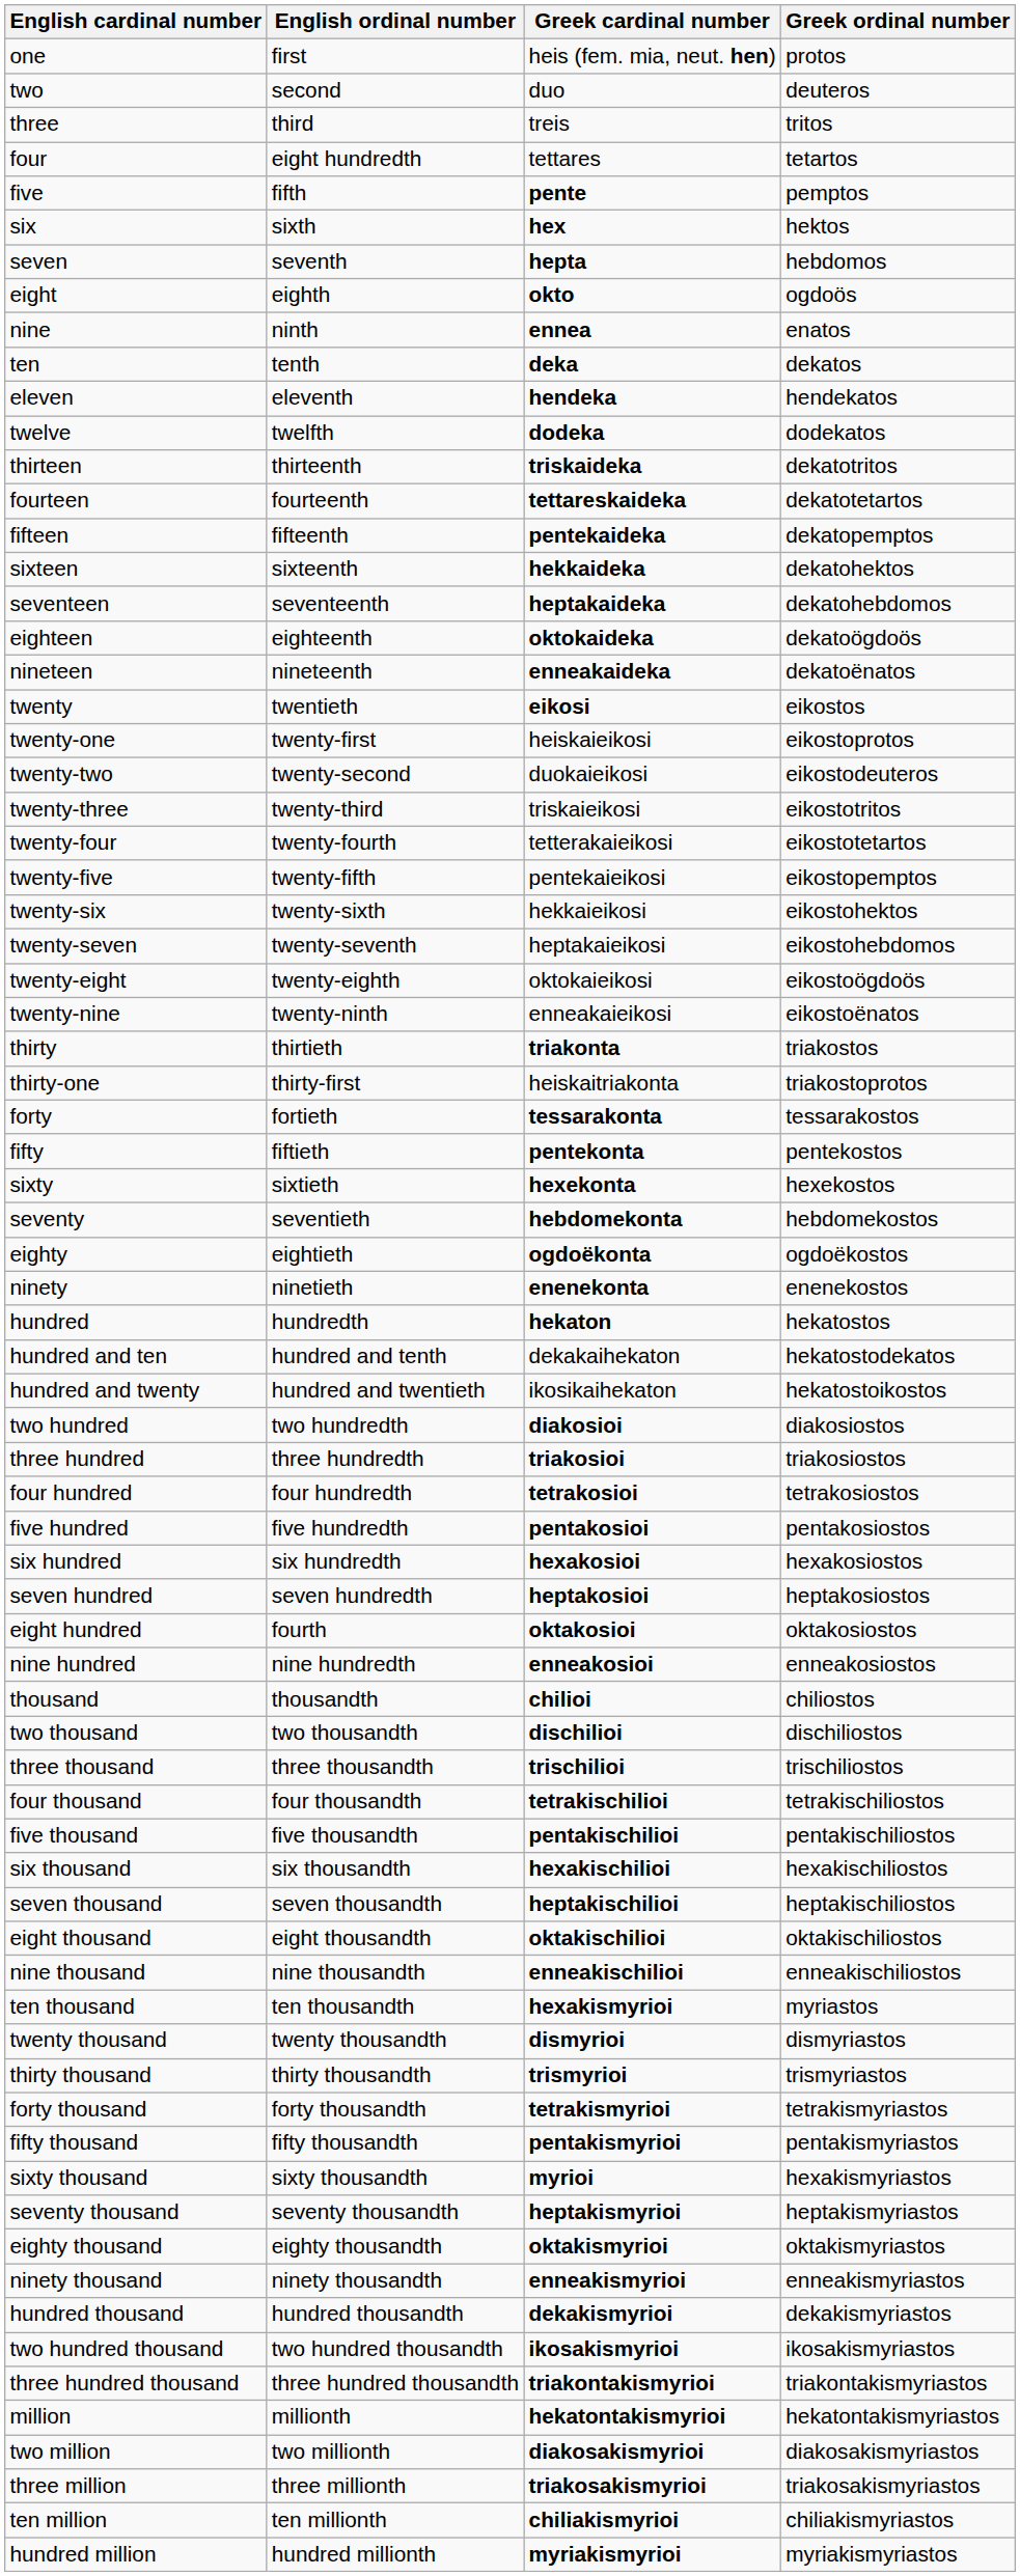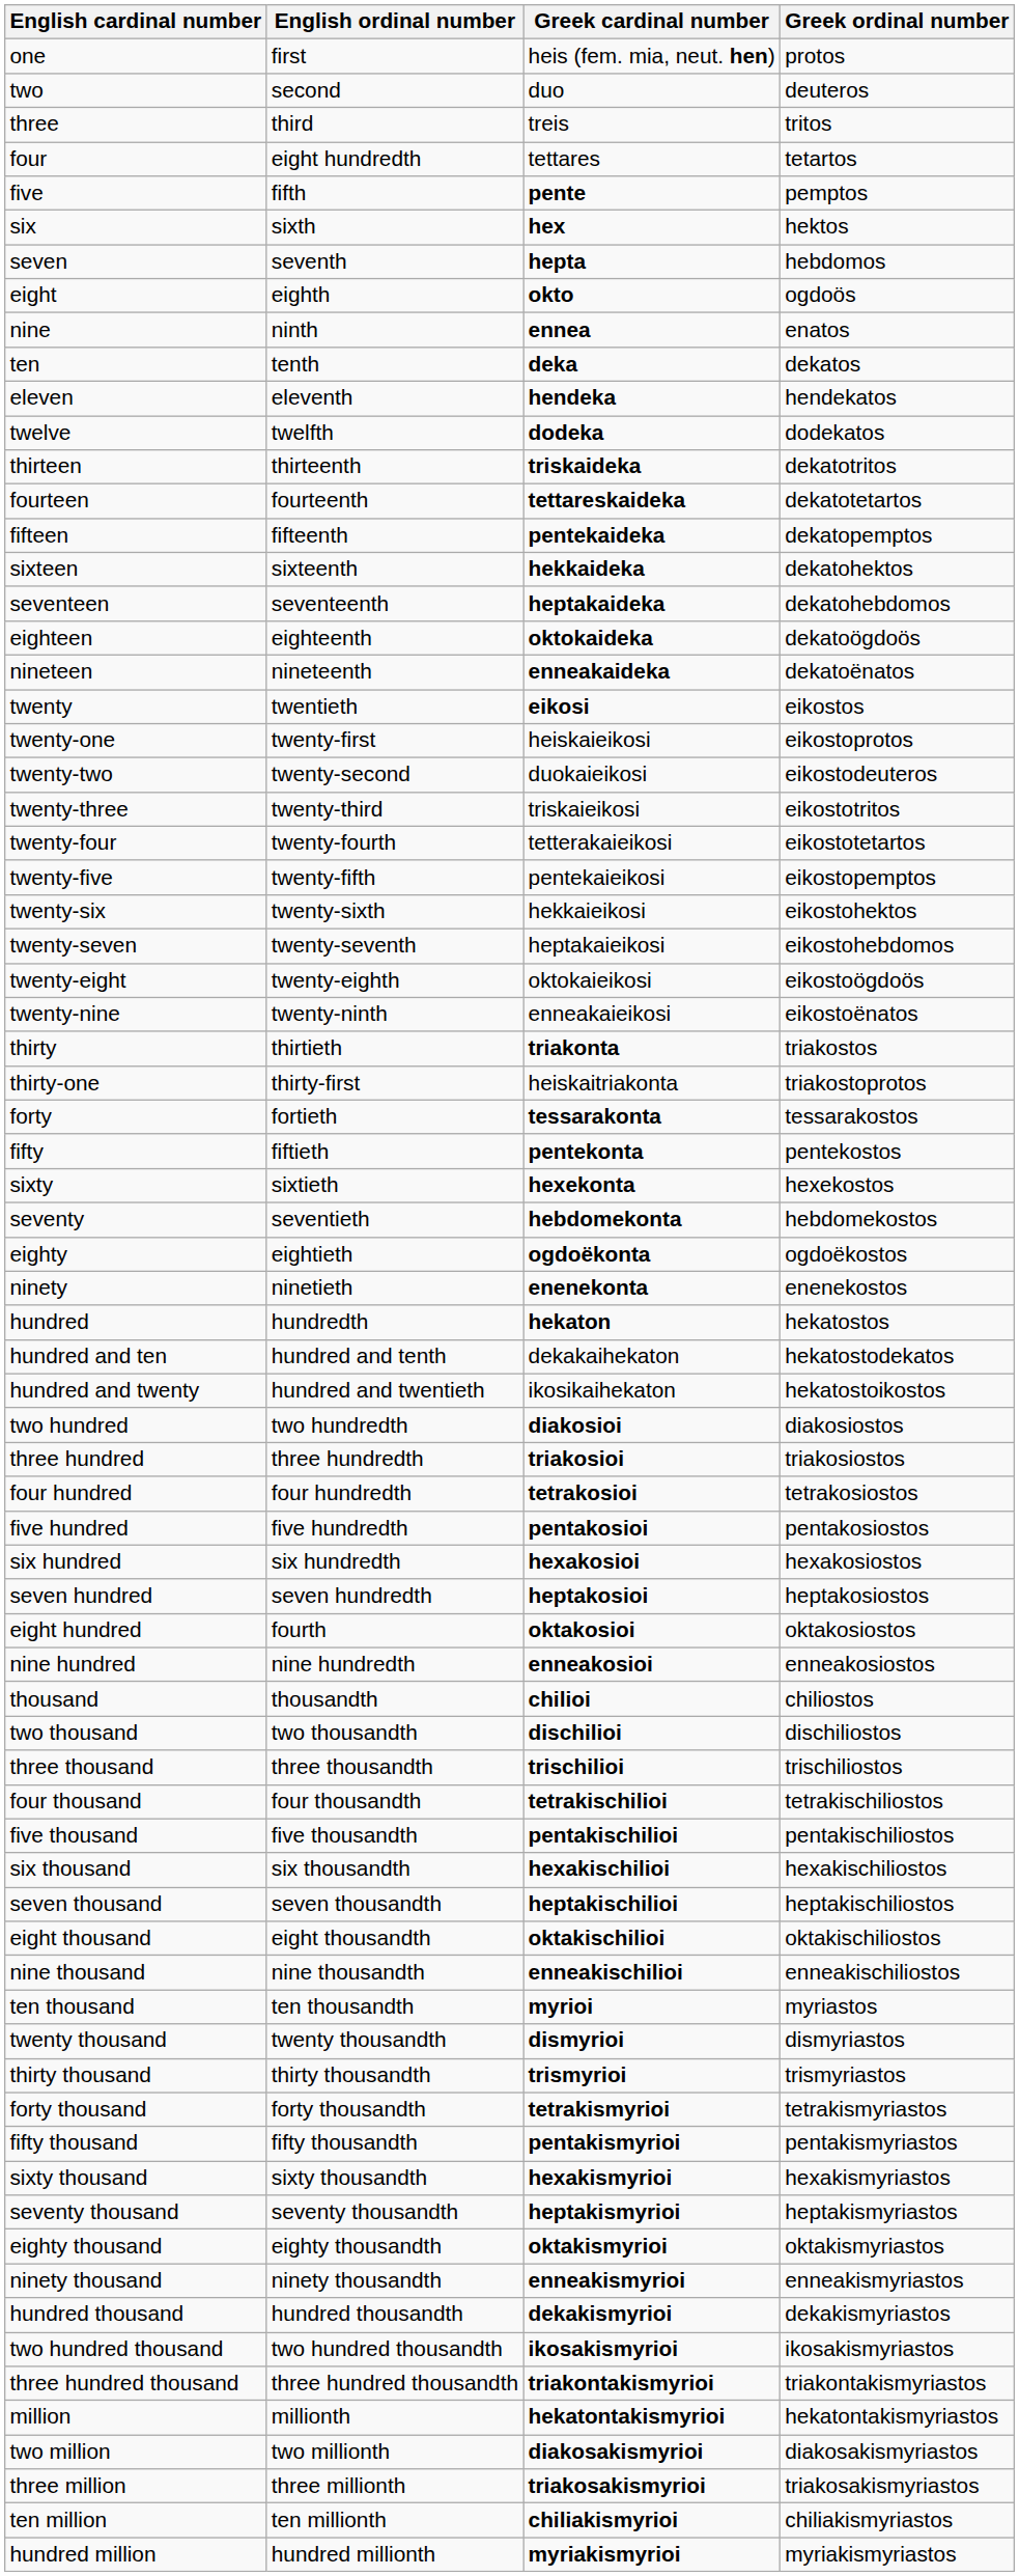 <table class=wikitable>
 <tr>
 <th>English cardinal number</th>
 <th>English ordinal number</th>
 <th>Greek cardinal number</th>
 <th>Greek ordinal number</th>
 </tr>
 <tr>
 <td>one</td>
 <td>first</td>
 <td>heis (fem. mia, neut. <strong>hen</strong>)</td>
 <td>protos</td>
 </tr>
 <tr>
 <td>two</td>
 <td>second</td>
 <td>duo</td>
 <td>deuteros</td>
 </tr>
 <tr>
 <td>three</td>
 <td>third</td>
 <td>treis</td>
 <td>tritos</td>
 </tr>
 <tr>
 <td>four</td>
 <td>eight hundredth</td>
 <td>tettares</td>
 <td>tetartos</td>
 </tr>
 <tr>
 <td>five</td>
 <td>fifth</td>
 <td><strong>pente</strong></td>
 <td>pemptos</td>
 </tr>
 <tr>
 <td>six</td>
 <td>sixth</td>
 <td><strong>hex</strong></td>
 <td>hektos</td>
 </tr>
 <tr>
 <td>seven</td>
 <td>seventh</td>
 <td><strong>hepta</strong></td>
 <td>hebdomos</td>
 </tr>
 <tr>
 <td>eight</td>
 <td>eighth</td>
 <td><strong>okto</strong></td>
 <td>ogdoös</td>
 </tr>
 <tr>
 <td>nine</td>
 <td>ninth</td>
 <td><strong>ennea</strong></td>
 <td>enatos</td>
 </tr>
 <tr>
 <td>ten</td>
 <td>tenth</td>
 <td><strong>deka</strong></td>
 <td>dekatos</td>
 </tr>
 <tr>
 <td>eleven</td>
 <td>eleventh</td>
 <td><strong>hendeka</strong></td>
 <td>hendekatos</td>
 </tr>
 <tr>
 <td>twelve</td>
 <td>twelfth</td>
 <td><strong>dodeka</strong></td>
 <td>dodekatos</td>
 </tr>
 <tr>
 <td>thirteen</td>
 <td>thirteenth</td>
 <td><strong>triskaideka</strong></td>
 <td>dekatotritos</td>
 </tr>
 <tr>
 <td>fourteen</td>
 <td>fourteenth</td>
 <td><strong>tettareskaideka</strong></td>
 <td>dekatotetartos</td>
 </tr>
 <tr>
 <td>fifteen</td>
 <td>fifteenth</td>
 <td><strong>pentekaideka</strong></td>
 <td>dekatopemptos</td>
 </tr>
 <tr>
 <td>sixteen</td>
 <td>sixteenth</td>
 <td><strong>hekkaideka</strong></td>
 <td>dekatohektos</td>
 </tr>
 <tr>
 <td>seventeen</td>
 <td>seventeenth</td>
 <td><strong>heptakaideka</strong></td>
 <td>dekatohebdomos</td>
 </tr>
 <tr>
 <td>eighteen</td>
 <td>eighteenth</td>
 <td><strong>oktokaideka</strong></td>
 <td>dekatoögdoös</td>
 </tr>
 <tr>
 <td>nineteen</td>
 <td>nineteenth</td>
 <td><strong>enneakaideka</strong></td>
 <td>dekatoënatos</td>
 </tr>
 <tr>
 <td>twenty</td>
 <td>twentieth</td>
 <td><strong>eikosi</strong></td>
 <td>eikostos</td>
 </tr>
 <tr>
 <td>twenty-one</td>
 <td>twenty-first</td>
 <td>heiskaieikosi</td>
 <td>eikostoprotos</td>
 </tr>
 <tr>
 <td>twenty-two</td>
 <td>twenty-second</td>
 <td>duokaieikosi</td>
 <td>eikostodeuteros</td>
 </tr>
 <tr>
 <td>twenty-three</td>
 <td>twenty-third</td>
 <td>triskaieikosi</td>
 <td>eikostotritos</td>
 </tr>
 <tr>
 <td>twenty-four</td>
 <td>twenty-fourth</td>
 <td>tetterakaieikosi</td>
 <td>eikostotetartos</td>
 </tr>
 <tr>
 <td>twenty-five</td>
 <td>twenty-fifth</td>
 <td>pentekaieikosi</td>
 <td>eikostopemptos</td>
 </tr>
 <tr>
 <td>twenty-six</td>
 <td>twenty-sixth</td>
 <td>hekkaieikosi</td>
 <td>eikostohektos</td>
 </tr>
 <tr>
 <td>twenty-seven</td>
 <td>twenty-seventh</td>
 <td>heptakaieikosi</td>
 <td>eikostohebdomos</td>
 </tr>
 <tr>
 <td>twenty-eight</td>
 <td>twenty-eighth</td>
 <td>oktokaieikosi</td>
 <td>eikostoögdoös</td>
 </tr>
 <tr>
 <td>twenty-nine</td>
 <td>twenty-ninth</td>
 <td>enneakaieikosi</td>
 <td>eikostoënatos</td>
 </tr>
 <tr>
 <td>thirty</td>
 <td>thirtieth</td>
 <td><strong>triakonta</strong></td>
 <td>triakostos</td>
 </tr>
 <tr>
 <td>thirty-one</td>
 <td>thirty-first</td>
 <td>heiskaitriakonta</td>
 <td>triakostoprotos</td>
 </tr>
 <tr>
 <td>forty</td>
 <td>fortieth</td>
 <td><strong>tessarakonta</strong></td>
 <td>tessarakostos</td>
 </tr>
 <tr>
 <td>fifty</td>
 <td>fiftieth</td>
 <td><strong>pentekonta</strong></td>
 <td>pentekostos</td>
 </tr>
 <tr>
 <td>sixty</td>
 <td>sixtieth</td>
 <td><strong>hexekonta</strong></td>
 <td>hexekostos</td>
 </tr>
 <tr>
 <td>seventy</td>
 <td>seventieth</td>
 <td><strong>hebdomekonta</strong></td>
 <td>hebdomekostos</td>
 </tr>
 <tr>
 <td>eighty</td>
 <td>eightieth</td>
 <td><strong>ogdoëkonta</strong></td>
 <td>ogdoëkostos</td>
 </tr>
 <tr>
 <td>ninety</td>
 <td>ninetieth</td>
 <td><strong>enenekonta</strong></td>
 <td>enenekostos</td>
 </tr>
 <tr>
 <td>hundred</td>
 <td>hundredth</td>
 <td><strong>hekaton</strong></td>
 <td>hekatostos</td>
 </tr>
 <tr>
 <td>hundred and ten</td>
 <td>hundred and tenth</td>
 <td>dekakaihekaton</td>
 <td>hekatostodekatos</td>
 </tr>
 <tr>
 <td>hundred and twenty</td>
 <td>hundred and twentieth</td>
 <td>ikosikaihekaton</td>
 <td>hekatostoikostos</td>
 </tr>
 <tr>
 <td>two hundred</td>
 <td>two hundredth</td>
 <td><strong>diakosioi</strong></td>
 <td>diakosiostos</td>
 </tr>
 <tr>
 <td>three hundred</td>
 <td>three hundredth</td>
 <td><strong>triakosioi</strong></td>
 <td>triakosiostos</td>
 </tr>
 <tr>
 <td>four hundred</td>
 <td>four hundredth</td>
 <td><strong>tetrakosioi</strong></td>
 <td>tetrakosiostos</td>
 </tr>
 <tr>
 <td>five hundred</td>
 <td>five hundredth</td>
 <td><strong>pentakosioi</strong></td>
 <td>pentakosiostos</td>
 </tr>
 <tr>
 <td>six hundred</td>
 <td>six hundredth</td>
 <td><strong>hexakosioi</strong></td>
 <td>hexakosiostos</td>
 </tr>
 <tr>
 <td>seven hundred</td>
 <td>seven hundredth</td>
 <td><strong>heptakosioi</strong></td>
 <td>heptakosiostos</td>
 </tr>
 <tr>
 <td>eight hundred</td>
 <td>fourth</td>
 <td><strong>oktakosioi</strong></td>
 <td>oktakosiostos</td>
 </tr>
 <tr>
 <td>nine hundred</td>
 <td>nine hundredth</td>
 <td><strong>enneakosioi</strong></td>
 <td>enneakosiostos</td>
 </tr>
 <tr>
 <td>thousand</td>
 <td>thousandth</td>
 <td><strong>chilioi</strong></td>
 <td>chiliostos</td>
 </tr>
 <tr>
 <td>two thousand</td>
 <td>two thousandth</td>
 <td><strong>dischilioi</strong></td>
 <td>dischiliostos</td>
 </tr>
 <tr>
 <td>three thousand</td>
 <td>three thousandth</td>
 <td><strong>trischilioi</strong></td>
 <td>trischiliostos</td>
 </tr>
 <tr>
 <td>four thousand</td>
 <td>four thousandth</td>
 <td><strong>tetrakischilioi</strong></td>
 <td>tetrakischiliostos</td>
 </tr>
 <tr>
 <td>five thousand</td>
 <td>five thousandth</td>
 <td><strong>pentakischilioi</strong></td>
 <td>pentakischiliostos</td>
 </tr>
 <tr>
 <td>six thousand</td>
 <td>six thousandth</td>
 <td><strong>hexakischilioi</strong></td>
 <td>hexakischiliostos</td>
 </tr>
 <tr>
 <td>seven thousand</td>
 <td>seven thousandth</td>
 <td><strong>heptakischilioi</strong></td>
 <td>heptakischiliostos</td>
 </tr>
 <tr>
 <td>eight thousand</td>
 <td>eight thousandth</td>
 <td><strong>oktakischilioi</strong></td>
 <td>oktakischiliostos</td>
 </tr>
 <tr>
 <td>nine thousand</td>
 <td>nine thousandth</td>
 <td><strong>enneakischilioi</strong></td>
 <td>enneakischiliostos</td>
 </tr>
 <tr>
 <td>ten thousand</td>
 <td>ten thousandth</td>
-<td><strong>hexakismyrioi</strong></td>
+<td><strong>myrioi</strong></td>
 <td>myriastos</td>
 </tr>
 <tr>
 <td>twenty thousand</td>
 <td>twenty thousandth</td>
 <td><strong>dismyrioi</strong></td>
 <td>dismyriastos</td>
 </tr>
 <tr>
 <td>thirty thousand</td>
 <td>thirty thousandth</td>
 <td><strong>trismyrioi</strong></td>
 <td>trismyriastos</td>
 </tr>
 <tr>
 <td>forty thousand</td>
 <td>forty thousandth</td>
 <td><strong>tetrakismyrioi</strong></td>
 <td>tetrakismyriastos</td>
 </tr>
 <tr>
 <td>fifty thousand</td>
 <td>fifty thousandth</td>
 <td><strong>pentakismyrioi</strong></td>
 <td>pentakismyriastos</td>
 </tr>
 <tr>
 <td>sixty thousand</td>
 <td>sixty thousandth</td>
-<td><strong>myrioi</strong></td>
+<td><strong>hexakismyrioi</strong></td>
 <td>hexakismyriastos</td>
 </tr>
 <tr>
 <td>seventy thousand</td>
 <td>seventy thousandth</td>
 <td><strong>heptakismyrioi</strong></td>
 <td>heptakismyriastos</td>
 </tr>
 <tr>
 <td>eighty thousand</td>
 <td>eighty thousandth</td>
 <td><strong>oktakismyrioi</strong></td>
 <td>oktakismyriastos</td>
 </tr>
 <tr>
 <td>ninety thousand</td>
 <td>ninety thousandth</td>
 <td><strong>enneakismyrioi</strong></td>
 <td>enneakismyriastos</td>
 </tr>
 <tr>
 <td>hundred thousand</td>
 <td>hundred thousandth</td>
 <td><strong>dekakismyrioi</strong></td>
 <td>dekakismyriastos</td>
 </tr>
 <tr>
 <td>two hundred thousand</td>
 <td>two hundred thousandth</td>
 <td><strong>ikosakismyrioi</strong></td>
 <td>ikosakismyriastos</td>
 </tr>
 <tr>
 <td>three hundred thousand</td>
 <td>three hundred thousandth</td>
 <td><strong>triakontakismyrioi</strong></td>
 <td>triakontakismyriastos</td>
 </tr>
 <tr>
 <td>million</td>
 <td>millionth</td>
 <td><strong>hekatontakismyrioi</strong></td>
 <td>hekatontakismyriastos</td>
 </tr>
 <tr>
 <td>two million</td>
 <td>two millionth</td>
 <td><strong>diakosakismyrioi</strong></td>
 <td>diakosakismyriastos</td>
 </tr>
 <tr>
 <td>three million</td>
 <td>three millionth</td>
 <td><strong>triakosakismyrioi</strong></td>
 <td>triakosakismyriastos</td>
 </tr>
 <tr>
 <td>ten million</td>
 <td>ten millionth</td>
 <td><strong>chiliakismyrioi</strong></td>
 <td>chiliakismyriastos</td>
 </tr>
 <tr>
 <td>hundred million</td>
 <td>hundred millionth</td>
 <td><strong>myriakismyrioi</strong></td>
 <td>myriakismyriastos</td>
 </tr>
 </table>
